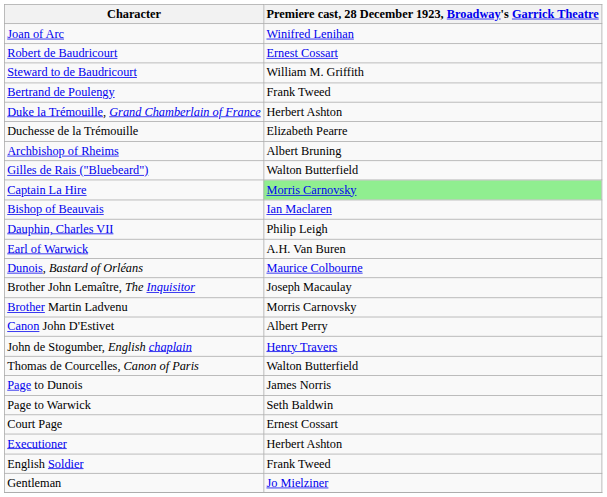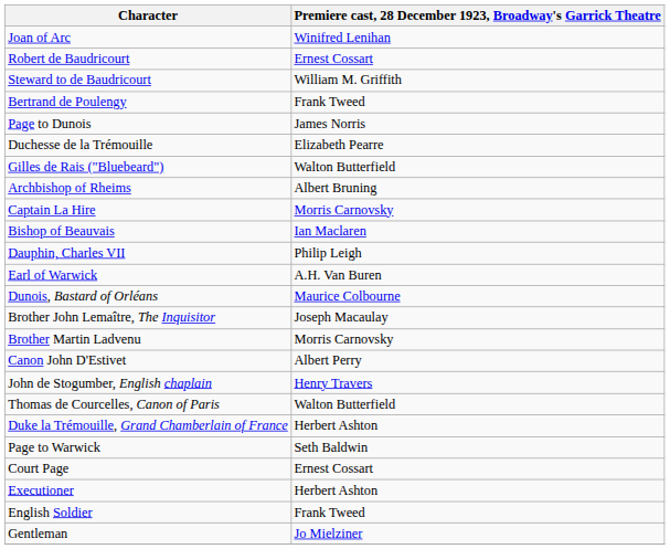 <table class="wikitable">
 <tr>
 <th>Character</th>
 <th>Premiere cast, 28 December 1923, <a href='#'>Broadway</a>'s <a href='#'>Garrick Theatre</a></th>
 </tr>
 <tr>
 <td><a href='#'>Joan of Arc</a></td>
 <td><a href='#'>Winifred Lenihan</a></td>
 </tr>
 <tr>
 <td><a href='#'>Robert de Baudricourt</a></td>
 <td><a href='#'>Ernest Cossart</a></td>
 </tr>
 <tr>
 <td><a href='#'>Steward to de Baudricourt</a></td>
 <td>William M. Griffith</td>
 </tr>
 <tr>
 <td><a href='#'>Bertrand de Poulengy</a></td>
 <td>Frank Tweed</td>
 </tr>
 <tr>
-<td><a href='#'>Duke la Trémouille</a>, <em><a href='#'>Grand Chamberlain of France</a></em></td>
-<td>Herbert Ashton</td>
+<td><a href='#'>Page</a> to Dunois</td>
+<td>James Norris</td>
 </tr>
 <tr>
 <td>Duchesse de la Trémouille</td>
 <td>Elizabeth Pearre</td>
 </tr>
 <tr>
+<td><a href='#'>Gilles de Rais ("Bluebeard")</a></td>
+<td>Walton Butterfield</td>
+</tr>
+<tr>
 <td><a href='#'>Archbishop of Rheims</a></td>
 <td>Albert Bruning</td>
 </tr>
 <tr>
-<td><a href='#'>Gilles de Rais ("Bluebeard")</a></td>
-<td>Walton Butterfield</td>
-</tr>
-<tr>
 <td><a href='#'>Captain La Hire</a></td>
-<td style="background: lightgreen;"><a href='#'>Morris Carnovsky</a></td>
+<td><a href='#'>Morris Carnovsky</a></td>
 </tr>
 <tr>
 <td><a href='#'>Bishop of Beauvais</a></td>
 <td><a href='#'>Ian Maclaren</a></td>
 </tr>
 <tr>
 <td><a href='#'>Dauphin, Charles VII</a></td>
 <td>Philip Leigh</td>
 </tr>
 <tr>
 <td><a href='#'>Earl of Warwick</a></td>
 <td>A.H. Van Buren</td>
 </tr>
 <tr>
 <td><a href='#'>Dunois</a>, <em>Bastard of Orléans</em></td>
 <td><a href='#'>Maurice Colbourne</a></td>
 </tr>
 <tr>
 <td>Brother John Lemaître, <em>The <a href='#'>Inquisitor</a></em></td>
 <td>Joseph Macaulay</td>
 </tr>
 <tr>
 <td><a href='#'>Brother</a> Martin Ladvenu</td>
 <td>Morris Carnovsky</td>
 </tr>
 <tr>
 <td><a href='#'>Canon</a> John D'Estivet</td>
 <td>Albert Perry</td>
 </tr>
 <tr>
 <td>John de Stogumber, <em>English <a href='#'>chaplain</a></em></td>
 <td><a href='#'>Henry Travers</a></td>
 </tr>
 <tr>
 <td>Thomas de Courcelles, <em>Canon of Paris</em></td>
 <td>Walton Butterfield</td>
 </tr>
 <tr>
-<td><a href='#'>Page</a> to Dunois</td>
-<td>James Norris</td>
+<td><a href='#'>Duke la Trémouille</a>, <em><a href='#'>Grand Chamberlain of France</a></em></td>
+<td>Herbert Ashton</td>
 </tr>
 <tr>
 <td>Page to Warwick</td>
 <td>Seth Baldwin</td>
 </tr>
 <tr>
 <td>Court Page</td>
 <td>Ernest Cossart</td>
 </tr>
 <tr>
 <td><a href='#'>Executioner</a></td>
 <td>Herbert Ashton</td>
 </tr>
 <tr>
 <td>English <a href='#'>Soldier</a></td>
 <td>Frank Tweed</td>
 </tr>
 <tr>
 <td>Gentleman</td>
 <td><a href='#'>Jo Mielziner</a></td>
 </tr>
 <tr>
 </tr>
 </table>
